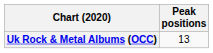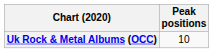 <table class="wikitable sortable plainrowheaders" style="text-align:center">
 <tr>
 <th scope="col">Chart (2020)</th>
 <th scope="col">Peak<br>positions</th>
 </tr>
 <tr>
 <th scope="row"><a href='#'>Uk Rock & Metal Albums</a> (<a href='#'>OCC</a>)</th>
-<td>13</td>
+<td>10</td>
 </tr>
 </table>
